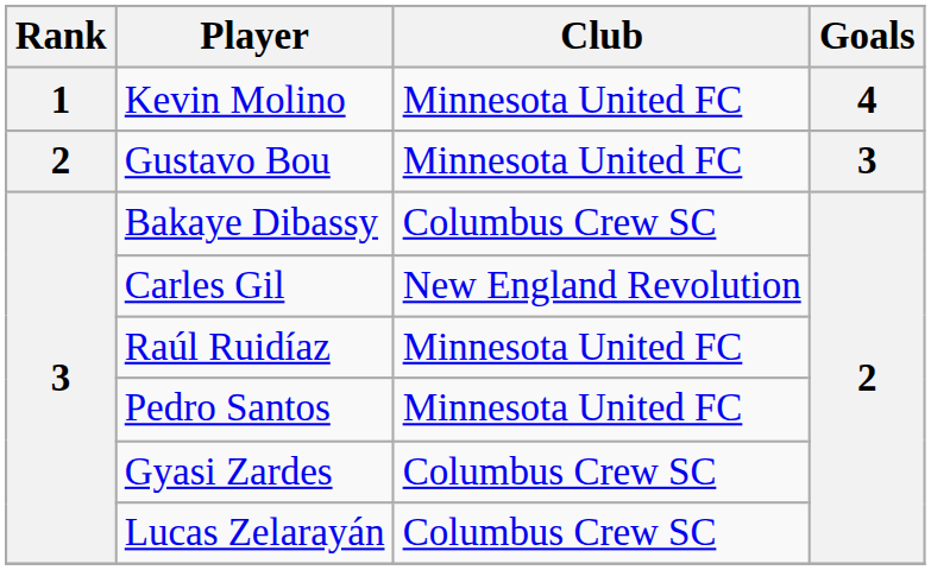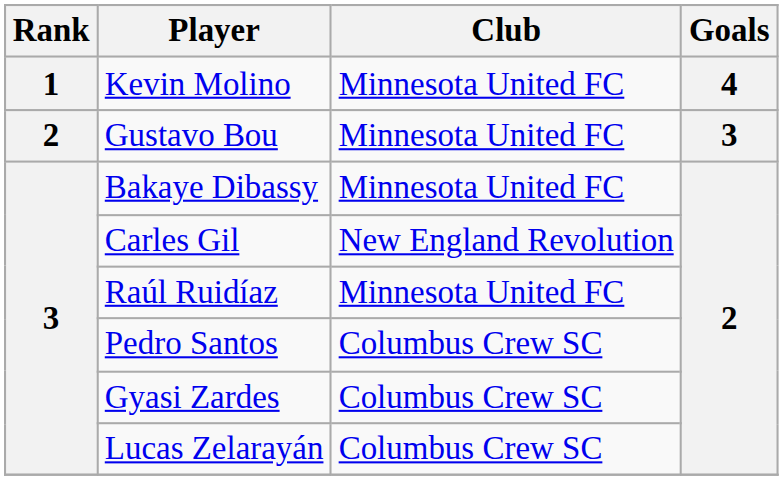 <table class="wikitable" style="text-align:left">
 <tr>
 <th>Rank</th>
 <th>Player</th>
 <th>Club</th>
 <th>Goals</th>
 </tr>
 <tr>
 <th align="center">1</th>
 <td align="left"> <a href='#'>Kevin Molino</a></td>
 <td align="left"><a href='#'>Minnesota United FC</a></td>
 <th align="center">4</th>
 </tr>
 <tr>
 <th align="center">2</th>
 <td align="left"> <a href='#'>Gustavo Bou</a></td>
 <td align="left"><a href='#'>Minnesota United FC</a></td>
 <th align="center">3</th>
 </tr>
 <tr>
 <th rowspan="6" align="center">3</th>
 <td align="left"> <a href='#'>Bakaye Dibassy</a></td>
-<td align="left"><a href='#'>Columbus Crew SC</a></td>
+<td align="left"><a href='#'>Minnesota United FC</a></td>
 <th rowspan="6" align="center">2</th>
 </tr>
 <tr>
 <td align="left"> <a href='#'>Carles Gil</a></td>
 <td align="left"><a href='#'>New England Revolution</a></td>
 </tr>
 <tr>
 <td align="left"> <a href='#'>Raúl Ruidíaz</a></td>
 <td align="left"><a href='#'>Minnesota United FC</a></td>
 </tr>
 <tr>
 <td align="left"> <a href='#'>Pedro Santos</a></td>
-<td align="left"><a href='#'>Minnesota United FC</a></td>
+<td align="left"><a href='#'>Columbus Crew SC</a></td>
 </tr>
 <tr>
 <td align="left"> <a href='#'>Gyasi Zardes</a></td>
 <td align="left"><a href='#'>Columbus Crew SC</a></td>
 </tr>
 <tr>
 <td align="left"> <a href='#'>Lucas Zelarayán</a></td>
 <td align="left"><a href='#'>Columbus Crew SC</a></td>
 </tr>
 <tr>
 </tr>
 </table>
